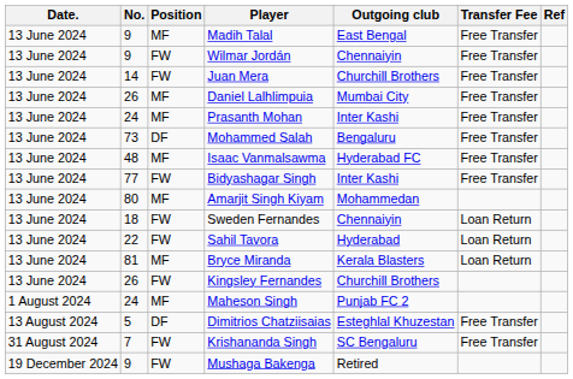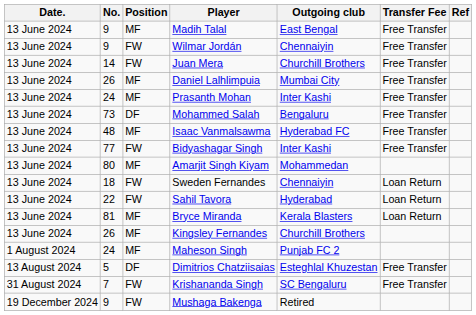 <table class="wikitable plainrowheaders" style="text-align:center; text-align:left">
 <tr>
 <th>Date.</th>
 <th>No.</th>
 <th scope="col">Position</th>
 <th scope="col">Player</th>
 <th scope="col">Outgoing club</th>
 <th scope="col">Transfer Fee</th>
 <th scope="col">Ref</th>
 </tr>
 <tr>
 <td>13 June 2024</td>
 <td>9</td>
 <td>MF</td>
 <td> <a href='#'>Madih Talal</a></td>
 <td> <a href='#'>East Bengal</a></td>
 <td>Free Transfer</td>
 <td></td>
 </tr>
 <tr>
 <td>13 June 2024</td>
 <td>9</td>
 <td>FW</td>
 <td> <a href='#'>Wilmar Jordán</a></td>
 <td> <a href='#'>Chennaiyin</a></td>
 <td>Free Transfer</td>
 <td></td>
 </tr>
 <tr>
 <td>13 June 2024</td>
 <td>14</td>
 <td>FW</td>
 <td> <a href='#'>Juan Mera</a></td>
 <td> <a href='#'>Churchill Brothers</a></td>
 <td>Free Transfer</td>
 <td></td>
 </tr>
 <tr>
 <td>13 June 2024</td>
 <td>26</td>
 <td>MF</td>
 <td> <a href='#'>Daniel Lalhlimpuia</a></td>
 <td> <a href='#'>Mumbai City</a></td>
 <td>Free Transfer</td>
 <td></td>
 </tr>
 <tr>
 <td>13 June 2024</td>
 <td>24</td>
 <td>MF</td>
 <td> <a href='#'>Prasanth Mohan</a></td>
 <td> <a href='#'>Inter Kashi</a></td>
 <td>Free Transfer</td>
 <td></td>
 </tr>
 <tr>
 <td>13 June 2024</td>
 <td>73</td>
 <td>DF</td>
 <td> <a href='#'>Mohammed Salah</a></td>
 <td> <a href='#'>Bengaluru</a></td>
 <td>Free Transfer</td>
 <td></td>
 </tr>
 <tr>
 <td>13 June 2024</td>
 <td>48</td>
 <td>MF</td>
 <td> <a href='#'>Isaac Vanmalsawma</a></td>
 <td> <a href='#'>Hyderabad FC</a></td>
 <td>Free Transfer</td>
 <td></td>
 </tr>
 <tr>
 <td>13 June 2024</td>
 <td>77</td>
 <td>FW</td>
 <td> <a href='#'>Bidyashagar Singh</a></td>
 <td> <a href='#'>Inter Kashi</a></td>
 <td>Free Transfer</td>
 <td></td>
 </tr>
 <tr>
 <td>13 June 2024</td>
 <td>80</td>
 <td>MF</td>
 <td> <a href='#'>Amarjit Singh Kiyam</a></td>
 <td> <a href='#'>Mohammedan</a></td>
 <td></td>
 <td></td>
 </tr>
 <tr>
 <td>13 June 2024</td>
 <td>18</td>
 <td>FW</td>
 <td> Sweden Fernandes</td>
 <td> <a href='#'>Chennaiyin</a></td>
 <td>Loan Return</td>
 <td></td>
 </tr>
 <tr>
 <td>13 June 2024</td>
 <td>22</td>
 <td>FW</td>
 <td> <a href='#'>Sahil Tavora</a></td>
 <td> <a href='#'>Hyderabad</a></td>
 <td>Loan Return</td>
 <td></td>
 </tr>
 <tr>
 <td>13 June 2024</td>
 <td>81</td>
 <td>MF</td>
 <td> <a href='#'>Bryce Miranda</a></td>
 <td> <a href='#'>Kerala Blasters</a></td>
 <td>Loan Return</td>
 <td></td>
 </tr>
 <tr>
 <td>13 June 2024</td>
 <td>26</td>
-<td>FW</td>
+<td>MF</td>
 <td> <a href='#'>Kingsley Fernandes</a></td>
 <td> <a href='#'>Churchill Brothers</a></td>
 <td></td>
 <td></td>
 </tr>
 <tr>
 <td>1 August 2024</td>
 <td>24</td>
 <td>MF</td>
 <td> <a href='#'>Maheson Singh</a></td>
 <td> <a href='#'>Punjab FC 2</a></td>
 <td></td>
 </tr>
 <tr>
 <td>13 August 2024</td>
 <td>5</td>
 <td>DF</td>
 <td> <a href='#'>Dimitrios Chatziisaias</a></td>
 <td> <a href='#'>Esteghlal Khuzestan</a></td>
 <td>Free Transfer</td>
 <td></td>
 </tr>
 <tr>
 <td>31 August 2024</td>
 <td>7</td>
 <td>FW</td>
 <td> <a href='#'>Krishananda Singh</a></td>
 <td> <a href='#'>SC Bengaluru</a></td>
 <td>Free Transfer</td>
 <td></td>
 </tr>
 <tr>
 <td>19 December 2024</td>
 <td>9</td>
 <td>FW</td>
 <td> <a href='#'>Mushaga Bakenga</a></td>
 <td>Retired</td>
 <td></td>
 <td></td>
 </tr>
 </table>
